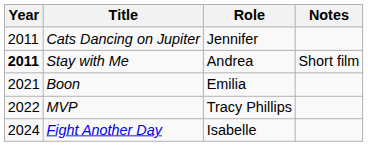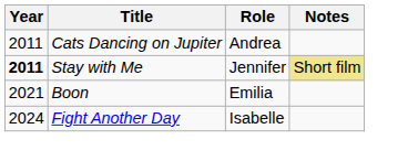 <table class="wikitable sortable">
 <tr>
 <th>Year</th>
 <th>Title</th>
 <th>Role</th>
 <th class="unsortable">Notes</th>
 </tr>
 <tr>
 <td>2011</td>
 <td><em>Cats Dancing on Jupiter</em></td>
-<td>Jennifer</td>
+<td>Andrea</td>
 <td></td>
 </tr>
 <tr>
 <td><strong>2011</strong></td>
 <td><em>Stay with Me</em></td>
-<td>Andrea</td>
-<td>Short film</td>
+<td>Jennifer</td>
+<td style="background: khaki;">Short film</td>
 </tr>
 <tr>
 <td>2021</td>
 <td><em>Boon</em></td>
 <td>Emilia</td>
-<td></td>
-</tr>
-<tr>
-<td>2022</td>
-<td><em>MVP</em></td>
-<td>Tracy Phillips</td>
 <td></td>
 </tr>
 <tr>
 <td>2024</td>
 <td><em><a href='#'>Fight Another Day</a></em></td>
 <td>Isabelle</td>
 <td></td>
 </tr>
 </table>
